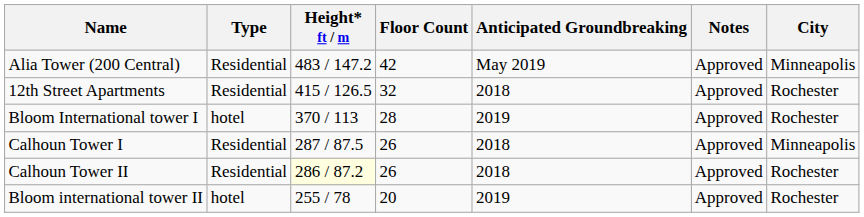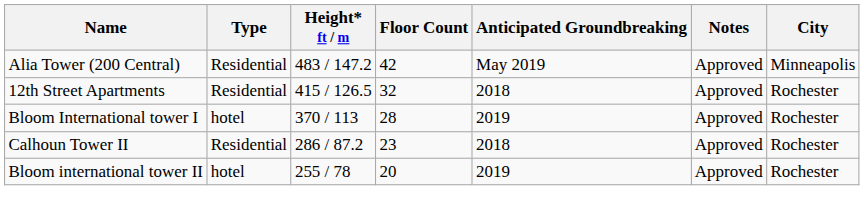 <table class="wikitable">
 <tr>
 <th>Name</th>
 <th>Type</th>
 <th>Height*<br><small><a href='#'>ft</a> / <a href='#'>m</a></small></th>
 <th>Floor Count</th>
 <th>Anticipated Groundbreaking</th>
 <th>Notes</th>
 <th>City</th>
 </tr>
 <tr>
 <td>Alia Tower (200 Central)</td>
 <td>Residential</td>
 <td>483 / 147.2</td>
 <td>42</td>
 <td>May 2019</td>
 <td>Approved</td>
 <td>Minneapolis</td>
 </tr>
 <tr>
 <td>12th Street Apartments</td>
 <td>Residential</td>
 <td>415 / 126.5</td>
 <td>32</td>
 <td>2018</td>
 <td>Approved</td>
 <td>Rochester</td>
 </tr>
 <tr>
 <td>Bloom International tower I</td>
 <td>hotel</td>
 <td>370 / 113</td>
 <td>28</td>
 <td>2019</td>
 <td>Approved</td>
 <td>Rochester</td>
 </tr>
 <tr>
-<td>Calhoun Tower I</td>
-<td>Residential</td>
-<td>287 / 87.5</td>
-<td>26</td>
-<td>2018</td>
-<td>Approved</td>
-<td>Minneapolis</td>
-</tr>
-<tr>
 <td>Calhoun Tower II</td>
 <td>Residential</td>
-<td style="background: lightyellow;">286 / 87.2</td>
-<td>26</td>
+<td>286 / 87.2</td>
+<td>23</td>
 <td>2018</td>
 <td>Approved</td>
 <td>Rochester</td>
 </tr>
 <tr>
 <td>Bloom international tower II</td>
 <td>hotel</td>
 <td>255 / 78</td>
 <td>20</td>
 <td>2019</td>
 <td>Approved</td>
 <td>Rochester</td>
 </tr>
 </table>
